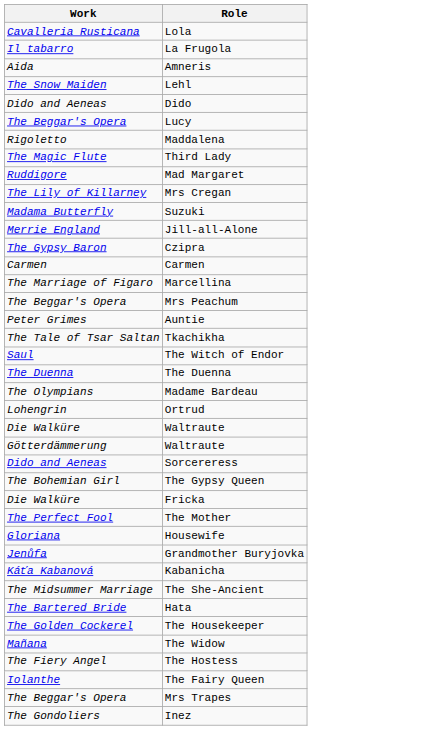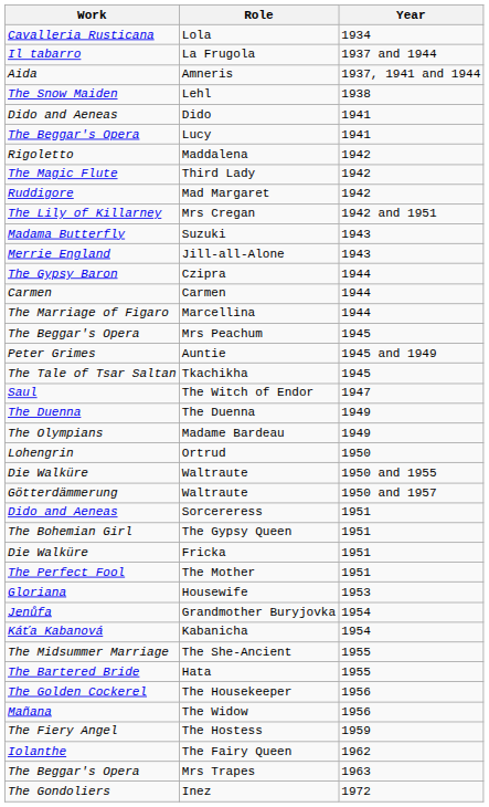 <table class="wikitable sortable plainrowheaders" style="text-align: left; margin-right: 0;">
 <tr>
 <th scope="col">Work</th>
 <th scope="col">Role</th>
+<th scope="col">Year</th>
 </tr>
 <tr>
 <td><em><a href='#'>Cavalleria Rusticana</a></em></td>
 <td>Lola</td>
+<td>1934</td>
 </tr>
 <tr>
 <td><em><a href='#'>Il tabarro</a></em></td>
 <td>La Frugola</td>
+<td>1937 and 1944</td>
 </tr>
 <tr>
 <td><em>Aida</em></td>
 <td>Amneris</td>
+<td>1937, 1941 and 1944</td>
 </tr>
 <tr>
 <td><em><a href='#'>The Snow Maiden</a></em></td>
 <td>Lehl</td>
+<td>1938</td>
 </tr>
 <tr>
 <td><em>Dido and Aeneas</em></td>
 <td>Dido</td>
+<td>1941</td>
 </tr>
 <tr>
 <td><em><a href='#'>The Beggar's Opera</a></em></td>
 <td>Lucy</td>
+<td>1941</td>
 </tr>
 <tr>
 <td><em>Rigoletto</em></td>
 <td>Maddalena</td>
+<td>1942</td>
 </tr>
 <tr>
 <td><em><a href='#'>The Magic Flute</a></em></td>
 <td>Third Lady</td>
+<td>1942</td>
 </tr>
 <tr>
 <td><em><a href='#'>Ruddigore</a></em></td>
 <td>Mad Margaret</td>
+<td>1942</td>
 </tr>
 <tr>
 <td><em><a href='#'>The Lily of Killarney</a></em></td>
 <td>Mrs Cregan</td>
+<td>1942 and 1951</td>
 </tr>
 <tr>
 <td><em><a href='#'>Madama Butterfly</a></em></td>
 <td>Suzuki</td>
+<td>1943</td>
 </tr>
 <tr>
 <td><em><a href='#'>Merrie England</a></em></td>
 <td>Jill-all-Alone</td>
+<td>1943</td>
 </tr>
 <tr>
 <td><em><a href='#'>The Gypsy Baron</a></em></td>
 <td>Czipra</td>
+<td>1944</td>
 </tr>
 <tr>
 <td><em>Carmen</em></td>
 <td>Carmen</td>
+<td>1944</td>
 </tr>
 <tr>
 <td><em>The Marriage of Figaro</em></td>
 <td>Marcellina</td>
+<td>1944</td>
 </tr>
 <tr>
 <td><em>The Beggar's Opera</em></td>
 <td>Mrs Peachum</td>
+<td>1945</td>
 </tr>
 <tr>
 <td><em>Peter Grimes</em></td>
 <td>Auntie</td>
+<td>1945 and 1949</td>
 </tr>
 <tr>
 <td><em>The Tale of Tsar Saltan</em></td>
 <td>Tkachikha</td>
+<td>1945</td>
 </tr>
 <tr>
 <td><em><a href='#'>Saul</a></em></td>
 <td>The Witch of Endor</td>
+<td>1947</td>
 </tr>
 <tr>
 <td><em><a href='#'>The Duenna</a></em></td>
 <td>The Duenna</td>
+<td>1949</td>
 </tr>
 <tr>
 <td><em>The Olympians</em></td>
 <td>Madame Bardeau</td>
+<td>1949</td>
 </tr>
 <tr>
 <td><em>Lohengrin</em></td>
 <td>Ortrud</td>
+<td>1950</td>
 </tr>
 <tr>
 <td><em>Die Walküre</em></td>
 <td>Waltraute</td>
+<td>1950 and 1955</td>
 </tr>
 <tr>
 <td><em>Götterdämmerung</em></td>
 <td>Waltraute</td>
+<td>1950 and 1957</td>
 </tr>
 <tr>
 <td><em><a href='#'>Dido and Aeneas</a></em></td>
 <td>Sorcereress</td>
+<td>1951</td>
 </tr>
 <tr>
 <td><em>The Bohemian Girl</em></td>
 <td>The Gypsy Queen</td>
+<td>1951</td>
 </tr>
 <tr>
 <td><em>Die Walküre</em></td>
 <td>Fricka</td>
+<td>1951</td>
 </tr>
 <tr>
 <td><em><a href='#'>The Perfect Fool</a></em></td>
 <td>The Mother</td>
+<td>1951</td>
 </tr>
 <tr>
 <td><em><a href='#'>Gloriana</a></em></td>
 <td>Housewife</td>
+<td>1953</td>
 </tr>
 <tr>
 <td><em><a href='#'>Jenůfa</a></em></td>
 <td>Grandmother Buryjovka</td>
+<td>1954</td>
 </tr>
 <tr>
 <td><em><a href='#'>Káťa Kabanová</a></em></td>
 <td>Kabanicha</td>
+<td>1954</td>
 </tr>
 <tr>
 <td><em>The Midsummer Marriage</em></td>
 <td>The She-Ancient</td>
+<td>1955</td>
 </tr>
 <tr>
 <td><em><a href='#'>The Bartered Bride</a></em></td>
 <td>Hata</td>
+<td>1955</td>
 </tr>
 <tr>
 <td><em><a href='#'>The Golden Cockerel</a></em></td>
 <td>The Housekeeper</td>
+<td>1956</td>
 </tr>
 <tr>
 <td><em><a href='#'>Mañana</a></em></td>
 <td>The Widow</td>
+<td>1956</td>
 </tr>
 <tr>
 <td><em>The Fiery Angel</em></td>
 <td>The Hostess</td>
+<td>1959</td>
 </tr>
 <tr>
 <td><em><a href='#'>Iolanthe</a></em></td>
 <td>The Fairy Queen</td>
+<td>1962</td>
 </tr>
 <tr>
 <td><em>The Beggar's Opera</em></td>
 <td>Mrs Trapes</td>
+<td>1963</td>
 </tr>
 <tr>
 <td><em>The Gondoliers</em></td>
 <td>Inez</td>
+<td>1972</td>
 </tr>
 </table>
